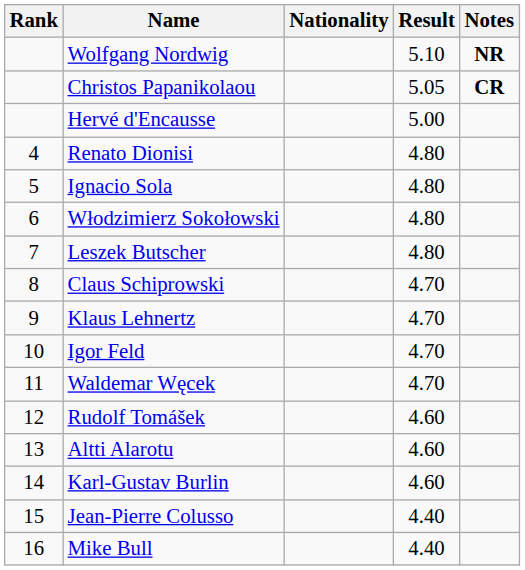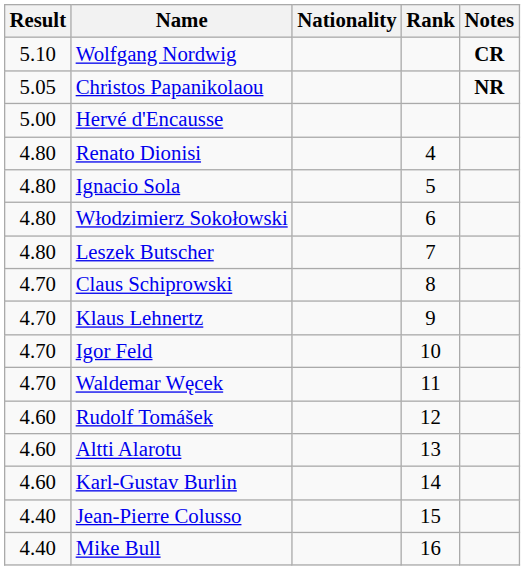 <table class="wikitable sortable" style="text-align:center">
 <tr>
-<th>Rank</th>
+<th>Result</th>
 <th>Name</th>
 <th>Nationality</th>
-<th>Result</th>
+<th>Rank</th>
 <th>Notes</th>
 </tr>
 <tr>
-<td></td>
+<td>5.10</td>
 <td align=left><a href='#'>Wolfgang Nordwig</a></td>
 <td align=left></td>
-<td>5.10</td>
+<td></td>
+<td><strong>CR</strong></td>
+</tr>
+<tr>
+<td>5.05</td>
+<td align=left><a href='#'>Christos Papanikolaou</a></td>
+<td align=left></td>
+<td></td>
 <td><strong>NR</strong></td>
 </tr>
 <tr>
-<td></td>
-<td align=left><a href='#'>Christos Papanikolaou</a></td>
-<td align=left></td>
-<td>5.05</td>
-<td><strong>CR</strong></td>
-</tr>
-<tr>
-<td></td>
+<td>5.00</td>
 <td align=left><a href='#'>Hervé d'Encausse</a></td>
 <td align=left></td>
-<td>5.00</td>
+<td></td>
 <td></td>
 </tr>
 <tr>
-<td>4</td>
+<td>4.80</td>
 <td align=left><a href='#'>Renato Dionisi</a></td>
 <td align=left></td>
-<td>4.80</td>
+<td>4</td>
 <td></td>
 </tr>
 <tr>
-<td>5</td>
+<td>4.80</td>
 <td align=left><a href='#'>Ignacio Sola</a></td>
 <td align=left></td>
-<td>4.80</td>
+<td>5</td>
 <td></td>
 </tr>
 <tr>
-<td>6</td>
+<td>4.80</td>
 <td align=left><a href='#'>Włodzimierz Sokołowski</a></td>
 <td align=left></td>
-<td>4.80</td>
+<td>6</td>
 <td></td>
 </tr>
 <tr>
-<td>7</td>
+<td>4.80</td>
 <td align=left><a href='#'>Leszek Butscher</a></td>
 <td align=left></td>
-<td>4.80</td>
+<td>7</td>
 <td></td>
 </tr>
 <tr>
-<td>8</td>
+<td>4.70</td>
 <td align=left><a href='#'>Claus Schiprowski</a></td>
 <td align=left></td>
-<td>4.70</td>
+<td>8</td>
 <td></td>
 </tr>
 <tr>
-<td>9</td>
+<td>4.70</td>
 <td align=left><a href='#'>Klaus Lehnertz</a></td>
 <td align=left></td>
-<td>4.70</td>
+<td>9</td>
 <td></td>
 </tr>
 <tr>
-<td>10</td>
+<td>4.70</td>
 <td align=left><a href='#'>Igor Feld</a></td>
 <td align=left></td>
-<td>4.70</td>
+<td>10</td>
 <td></td>
 </tr>
 <tr>
-<td>11</td>
+<td>4.70</td>
 <td align=left><a href='#'>Waldemar Węcek</a></td>
 <td align=left></td>
-<td>4.70</td>
+<td>11</td>
 <td></td>
 </tr>
 <tr>
-<td>12</td>
+<td>4.60</td>
 <td align=left><a href='#'>Rudolf Tomášek</a></td>
 <td align=left></td>
-<td>4.60</td>
+<td>12</td>
 <td></td>
 </tr>
 <tr>
-<td>13</td>
+<td>4.60</td>
 <td align=left><a href='#'>Altti Alarotu</a></td>
 <td align=left></td>
-<td>4.60</td>
+<td>13</td>
 <td></td>
 </tr>
 <tr>
-<td>14</td>
+<td>4.60</td>
 <td align=left><a href='#'>Karl-Gustav Burlin</a></td>
 <td align=left></td>
-<td>4.60</td>
+<td>14</td>
 <td></td>
 </tr>
 <tr>
-<td>15</td>
+<td>4.40</td>
 <td align=left><a href='#'>Jean-Pierre Colusso</a></td>
 <td align=left></td>
-<td>4.40</td>
+<td>15</td>
 <td></td>
 </tr>
 <tr>
-<td>16</td>
+<td>4.40</td>
 <td align=left><a href='#'>Mike Bull</a></td>
 <td align=left></td>
-<td>4.40</td>
+<td>16</td>
 <td></td>
 </tr>
 </table>
